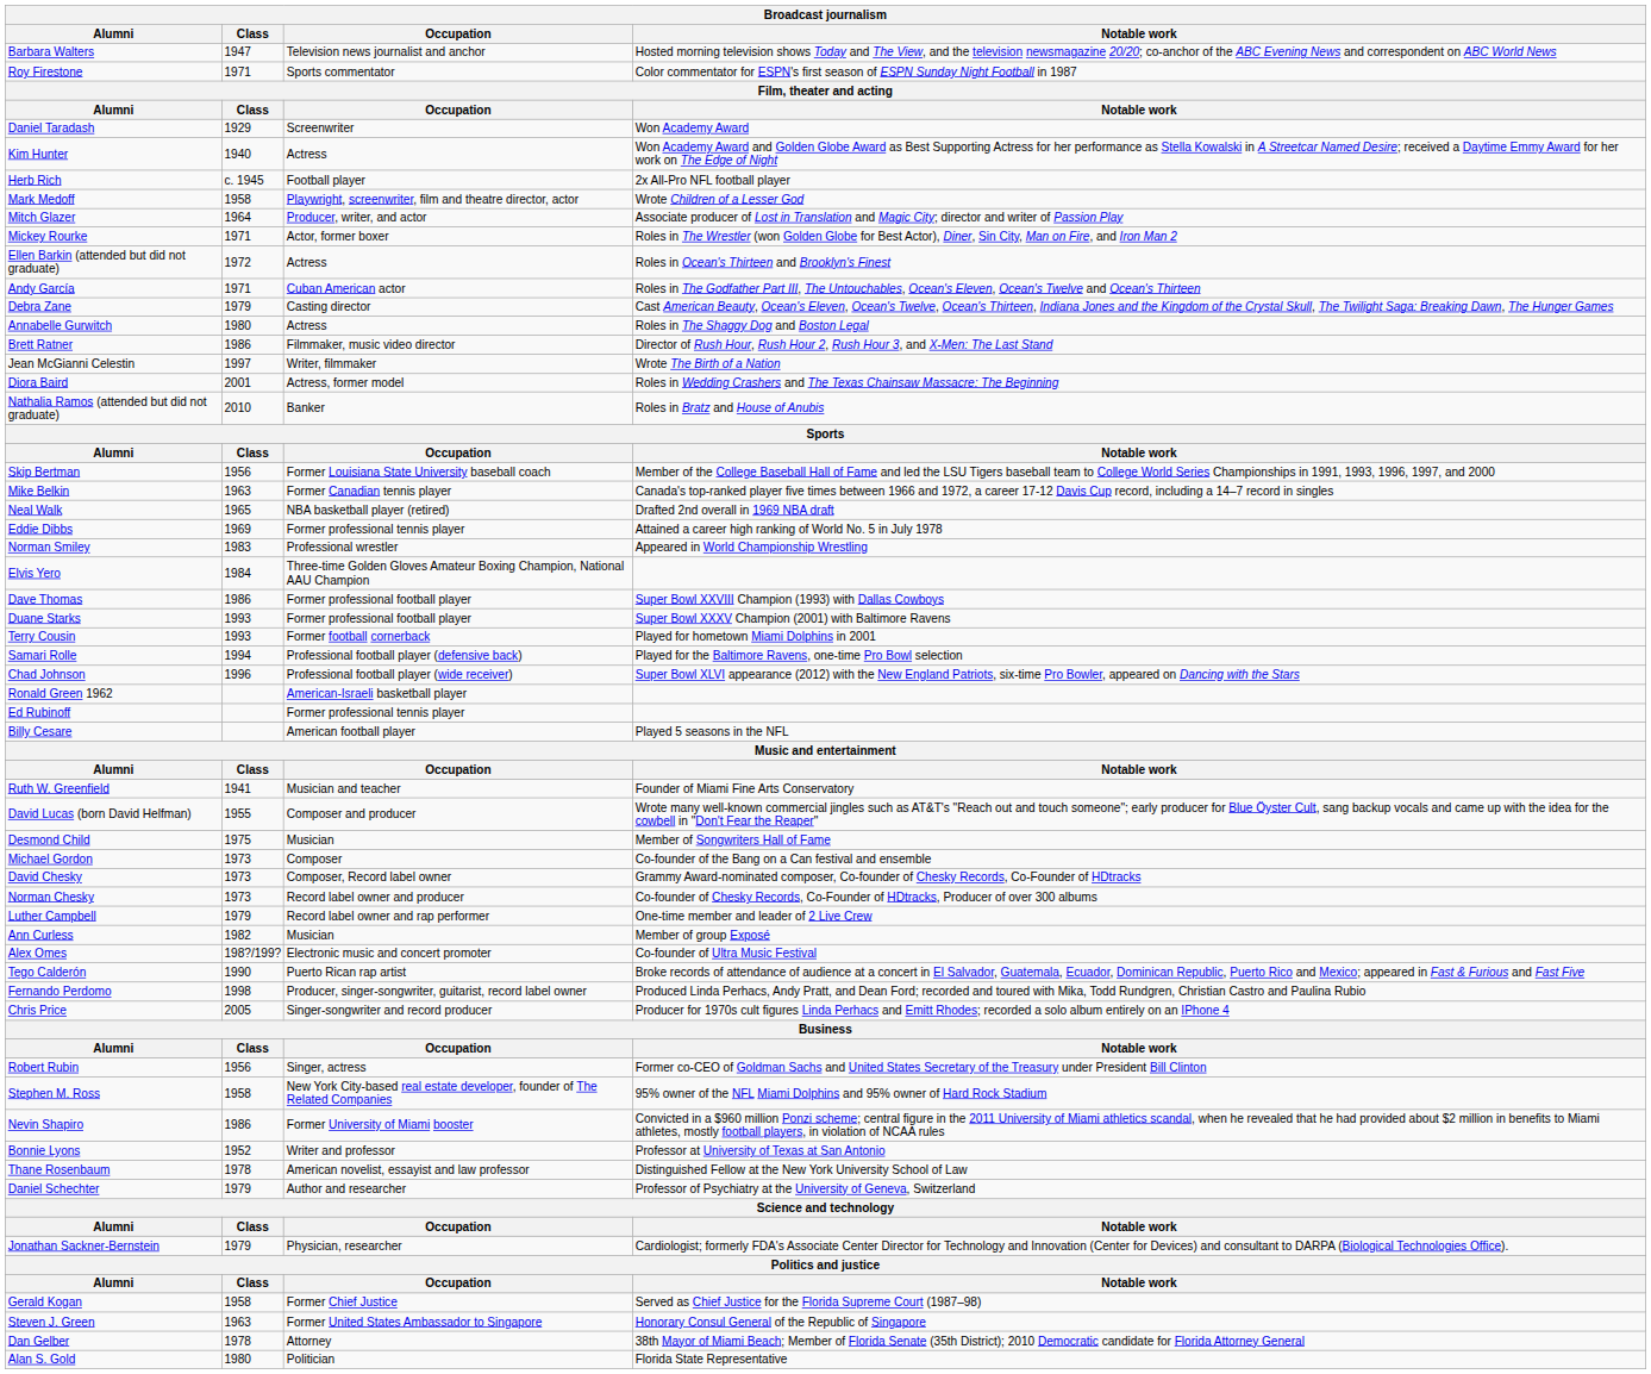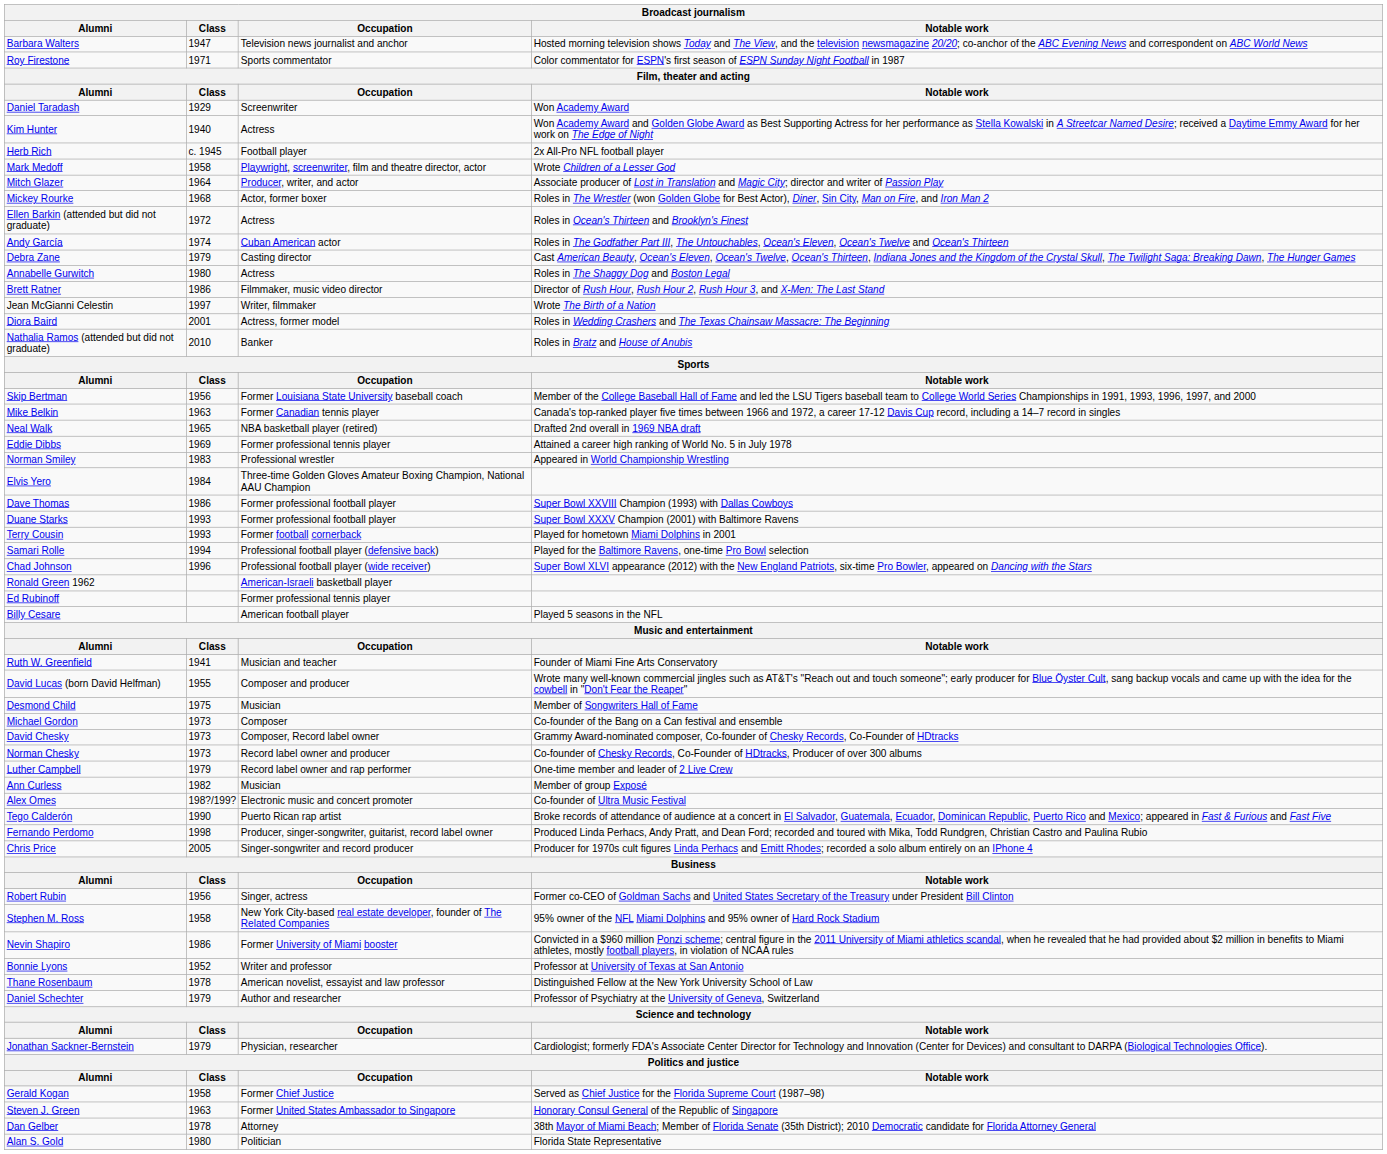 <table class="wikitable" style="font-size:90%">
 <tr style="text-align:center;">
 <th colspan=4>Broadcast journalism</th>
 </tr>
 <tr style="text-align:center;">
 <th>Alumni</th>
 <th>Class</th>
 <th>Occupation</th>
 <th>Notable work</th>
 </tr>
 <tr>
 <td><a href='#'>Barbara Walters</a></td>
 <td>1947</td>
 <td>Television news journalist and anchor</td>
 <td>Hosted morning television shows <em><a href='#'>Today</a></em> and <em><a href='#'>The View</a></em>, and the <a href='#'>television</a> <a href='#'>newsmagazine</a> <em><a href='#'>20/20</a></em>; co-anchor of the <em><a href='#'>ABC Evening News</a></em> and correspondent on <em><a href='#'>ABC World News</a></em></td>
 </tr>
 <tr>
 <td><a href='#'>Roy Firestone</a></td>
 <td>1971</td>
 <td>Sports commentator</td>
 <td>Color commentator for <a href='#'>ESPN</a>'s first season of <em><a href='#'>ESPN Sunday Night Football</a></em> in 1987</td>
 </tr>
 <tr>
 <th colspan="4">Film, theater and acting</th>
 </tr>
 <tr style="background:#ccc; text-align:center;">
 <th>Alumni</th>
 <th>Class</th>
 <th>Occupation</th>
 <th>Notable work</th>
 </tr>
 <tr>
 <td><a href='#'>Daniel Taradash</a></td>
 <td>1929</td>
 <td>Screenwriter</td>
 <td>Won <a href='#'>Academy Award</a></td>
 </tr>
 <tr>
 <td><a href='#'>Kim Hunter</a></td>
 <td>1940</td>
 <td>Actress</td>
 <td>Won <a href='#'>Academy Award</a> and <a href='#'>Golden Globe Award</a> as Best Supporting Actress for her performance as <a href='#'>Stella Kowalski</a> in <em><a href='#'>A Streetcar Named Desire</a></em>; received a <a href='#'>Daytime Emmy Award</a> for her work on <em><a href='#'>The Edge of Night</a></em></td>
 </tr>
 <tr>
 <td><a href='#'>Herb Rich</a></td>
 <td>c. 1945</td>
 <td>Football player</td>
 <td>2x All-Pro NFL football player</td>
 </tr>
 <tr>
 <td><a href='#'>Mark Medoff</a></td>
 <td>1958</td>
 <td><a href='#'>Playwright</a>, <a href='#'>screenwriter</a>, film and theatre director, actor</td>
 <td>Wrote <em><a href='#'>Children of a Lesser God</a></em></td>
 </tr>
 <tr>
 <td><a href='#'>Mitch Glazer</a></td>
 <td>1964</td>
 <td><a href='#'>Producer</a>, writer, and actor</td>
 <td>Associate producer of <em><a href='#'>Lost in Translation</a></em> and <em><a href='#'>Magic City</a></em>; director and writer of <em><a href='#'>Passion Play</a></em></td>
 </tr>
 <tr>
 <td><a href='#'>Mickey Rourke</a></td>
-<td>1971</td>
+<td>1968</td>
 <td>Actor, former boxer</td>
 <td>Roles in <em><a href='#'>The Wrestler</a></em> (won <a href='#'>Golden Globe</a> for Best Actor), <em><a href='#'>Diner</a></em>, <a href='#'>Sin City</a>, <em><a href='#'>Man on Fire</a></em>, and <em><a href='#'>Iron Man 2</a></em></td>
 </tr>
 <tr>
 <td><a href='#'>Ellen Barkin</a> (attended but did not graduate)</td>
 <td>1972</td>
 <td>Actress</td>
 <td>Roles in <em><a href='#'>Ocean's Thirteen</a></em> and <em><a href='#'>Brooklyn's Finest</a></em></td>
 </tr>
 <tr>
 <td><a href='#'>Andy García</a></td>
-<td>1971</td>
+<td>1974</td>
 <td><a href='#'>Cuban American</a> actor</td>
 <td>Roles in <em><a href='#'>The Godfather Part III</a></em>, <em><a href='#'>The Untouchables</a></em>, <em><a href='#'>Ocean's Eleven</a></em>, <em><a href='#'>Ocean's Twelve</a></em> and <em><a href='#'>Ocean's Thirteen</a></em></td>
 </tr>
 <tr>
 <td><a href='#'>Debra Zane</a></td>
 <td>1979</td>
 <td>Casting director</td>
 <td>Cast <em><a href='#'>American Beauty</a></em>, <em><a href='#'>Ocean's Eleven</a></em>, <em><a href='#'>Ocean's Twelve</a></em>, <em><a href='#'>Ocean's Thirteen</a></em>, <em><a href='#'>Indiana Jones and the Kingdom of the Crystal Skull</a></em>, <em><a href='#'>The Twilight Saga: Breaking Dawn</a></em>, <em><a href='#'>The Hunger Games</a></em></td>
 </tr>
 <tr>
 <td><a href='#'>Annabelle Gurwitch</a></td>
 <td>1980</td>
 <td>Actress</td>
 <td>Roles in <em><a href='#'>The Shaggy Dog</a></em> and <em><a href='#'>Boston Legal</a></em></td>
 </tr>
 <tr>
 <td><a href='#'>Brett Ratner</a></td>
 <td>1986</td>
 <td>Filmmaker, music video director</td>
 <td>Director of <em><a href='#'>Rush Hour</a></em>, <em><a href='#'>Rush Hour 2</a></em>, <em><a href='#'>Rush Hour 3</a></em>, and <em><a href='#'>X-Men: The Last Stand</a></em></td>
 </tr>
 <tr>
 <td>Jean McGianni Celestin</td>
 <td>1997</td>
 <td>Writer, filmmaker</td>
 <td>Wrote <em><a href='#'>The Birth of a Nation</a></em></td>
 </tr>
 <tr>
 <td><a href='#'>Diora Baird</a></td>
 <td>2001</td>
 <td>Actress, former model</td>
 <td>Roles in <em><a href='#'>Wedding Crashers</a></em> and <em><a href='#'>The Texas Chainsaw Massacre: The Beginning</a></em></td>
 </tr>
 <tr>
 <td><a href='#'>Nathalia Ramos</a> (attended but did not graduate)</td>
 <td>2010</td>
 <td>Banker</td>
 <td>Roles in <em><a href='#'>Bratz</a></em> and <em><a href='#'>House of Anubis</a></em></td>
 </tr>
 <tr>
 <th colspan="4">Sports</th>
 </tr>
 <tr style="background:#ccc; text-align:center;">
 <th>Alumni</th>
 <th>Class</th>
 <th>Occupation</th>
 <th>Notable work</th>
 </tr>
 <tr>
 <td><a href='#'>Skip Bertman</a></td>
 <td>1956</td>
 <td>Former <a href='#'>Louisiana State University</a> baseball coach</td>
 <td>Member of the <a href='#'>College Baseball Hall of Fame</a> and led the LSU Tigers baseball team to <a href='#'>College World Series</a> Championships in 1991, 1993, 1996, 1997, and 2000</td>
 </tr>
 <tr>
 <td><a href='#'>Mike Belkin</a></td>
 <td>1963</td>
 <td>Former <a href='#'>Canadian</a> tennis player</td>
 <td>Canada's top-ranked player five times between 1966 and 1972, a career 17-12 <a href='#'>Davis Cup</a> record, including a 14–7 record in singles</td>
 </tr>
 <tr>
 <td><a href='#'>Neal Walk</a></td>
 <td>1965</td>
 <td>NBA basketball player (retired)</td>
 <td>Drafted 2nd overall in <a href='#'>1969 NBA draft</a></td>
 </tr>
 <tr>
 <td><a href='#'>Eddie Dibbs</a></td>
 <td>1969</td>
 <td>Former professional tennis player</td>
 <td>Attained a career high ranking of World No. 5 in July 1978</td>
 </tr>
 <tr>
 <td><a href='#'>Norman Smiley</a></td>
 <td>1983</td>
 <td>Professional wrestler</td>
 <td>Appeared in <a href='#'>World Championship Wrestling</a></td>
 </tr>
 <tr>
 <td><a href='#'>Elvis Yero</a></td>
 <td>1984</td>
 <td>Three-time Golden Gloves Amateur Boxing Champion, National AAU Champion</td>
 </tr>
 <tr>
 <td><a href='#'>Dave Thomas</a></td>
 <td>1986</td>
 <td>Former professional football player</td>
 <td><a href='#'>Super Bowl XXVIII</a> Champion (1993) with <a href='#'>Dallas Cowboys</a></td>
 </tr>
 <tr>
 <td><a href='#'>Duane Starks</a></td>
 <td>1993</td>
 <td>Former professional football player</td>
 <td><a href='#'>Super Bowl XXXV</a> Champion (2001) with Baltimore Ravens</td>
 </tr>
 <tr>
 <td><a href='#'>Terry Cousin</a></td>
 <td>1993</td>
 <td>Former <a href='#'>football</a> <a href='#'>cornerback</a></td>
 <td>Played for hometown <a href='#'>Miami Dolphins</a> in 2001</td>
 </tr>
 <tr>
 <td><a href='#'>Samari Rolle</a></td>
 <td>1994</td>
 <td>Professional football player (<a href='#'>defensive back</a>)</td>
 <td>Played for the <a href='#'>Baltimore Ravens</a>, one-time <a href='#'>Pro Bowl</a> selection</td>
 </tr>
 <tr>
 <td><a href='#'>Chad Johnson</a></td>
 <td>1996</td>
 <td>Professional football player (<a href='#'>wide receiver</a>)</td>
 <td><a href='#'>Super Bowl XLVI</a> appearance (2012) with the <a href='#'>New England Patriots</a>, six-time <a href='#'>Pro Bowler</a>, appeared on <em><a href='#'>Dancing with the Stars</a></em></td>
 </tr>
 <tr>
 <td><a href='#'>Ronald Green</a> 1962</td>
 <td></td>
 <td><a href='#'>American-Israeli</a> basketball player</td>
 </tr>
 <tr>
 <td><a href='#'>Ed Rubinoff</a></td>
 <td></td>
 <td>Former professional tennis player</td>
 <td></td>
 </tr>
 <tr>
 <td><a href='#'>Billy Cesare</a></td>
 <td></td>
 <td>American football player</td>
 <td>Played 5 seasons in the NFL</td>
 </tr>
 <tr>
 <th colspan="4">Music and entertainment</th>
 </tr>
 <tr style="background:#ccc; text-align:center;">
 <th>Alumni</th>
 <th>Class</th>
 <th>Occupation</th>
 <th>Notable work</th>
 </tr>
 <tr>
 <td><a href='#'>Ruth W. Greenfield</a></td>
 <td>1941</td>
 <td>Musician and teacher</td>
 <td>Founder of Miami Fine Arts Conservatory</td>
 </tr>
 <tr>
 <td><a href='#'>David Lucas</a> (born David Helfman)</td>
 <td>1955</td>
 <td>Composer and producer</td>
 <td>Wrote many well-known commercial jingles such as AT&T's "Reach out and touch someone"; early producer for <a href='#'>Blue Öyster Cult</a>, sang backup vocals and came up with the idea for the <a href='#'>cowbell</a> in "<a href='#'>Don't Fear the Reaper</a>"</td>
 </tr>
 <tr>
 <td><a href='#'>Desmond Child</a></td>
 <td>1975</td>
 <td>Musician</td>
 <td>Member of <a href='#'>Songwriters Hall of Fame</a></td>
 </tr>
 <tr>
 <td><a href='#'>Michael Gordon</a></td>
 <td>1973</td>
 <td>Composer</td>
 <td>Co-founder of the Bang on a Can festival and ensemble</td>
 </tr>
 <tr>
 <td><a href='#'>David Chesky</a></td>
 <td>1973</td>
 <td>Composer, Record label owner</td>
 <td>Grammy Award-nominated composer, Co-founder of <a href='#'>Chesky Records</a>, Co-Founder of <a href='#'>HDtracks</a></td>
 </tr>
 <tr>
 <td><a href='#'>Norman Chesky</a></td>
 <td>1973</td>
 <td>Record label owner and producer</td>
 <td>Co-founder of <a href='#'>Chesky Records</a>, Co-Founder of <a href='#'>HDtracks</a>, Producer of over 300 albums</td>
 </tr>
 <tr>
 <td><a href='#'>Luther Campbell</a></td>
 <td>1979</td>
 <td>Record label owner and rap performer</td>
 <td>One-time member and leader of <a href='#'>2 Live Crew</a></td>
 </tr>
 <tr>
 <td><a href='#'>Ann Curless</a></td>
 <td>1982</td>
 <td>Musician</td>
 <td>Member of group <a href='#'>Exposé</a></td>
 </tr>
 <tr>
 <td><a href='#'>Alex Omes</a></td>
 <td>198?/199?</td>
 <td>Electronic music and concert promoter</td>
 <td>Co-founder of <a href='#'>Ultra Music Festival</a></td>
 </tr>
 <tr>
 <td><a href='#'>Tego Calderón</a></td>
 <td>1990</td>
 <td>Puerto Rican rap artist</td>
 <td>Broke records of attendance of audience at a concert in <a href='#'>El Salvador</a>, <a href='#'>Guatemala</a>, <a href='#'>Ecuador</a>, <a href='#'>Dominican Republic</a>, <a href='#'>Puerto Rico</a> and <a href='#'>Mexico</a>; appeared in <em><a href='#'>Fast & Furious</a></em> and  <em><a href='#'>Fast Five</a></em></td>
 </tr>
 <tr>
 <td><a href='#'>Fernando Perdomo</a></td>
 <td>1998</td>
 <td>Producer, singer-songwriter, guitarist, record label owner</td>
 <td>Produced Linda Perhacs, Andy Pratt, and Dean Ford; recorded and toured with Mika, Todd Rundgren, Christian Castro and Paulina Rubio</td>
 </tr>
 <tr>
 <td><a href='#'>Chris Price</a></td>
 <td>2005</td>
 <td>Singer-songwriter and record producer</td>
 <td>Producer for 1970s cult figures <a href='#'>Linda Perhacs</a> and <a href='#'>Emitt Rhodes</a>; recorded a solo album entirely on an <a href='#'>IPhone 4</a></td>
 </tr>
 <tr>
 <th colspan="4">Business</th>
 </tr>
 <tr style="background:#ccc; text-align:center;">
 <th>Alumni</th>
 <th>Class</th>
 <th>Occupation</th>
 <th>Notable work</th>
 </tr>
 <tr>
 <td><a href='#'>Robert Rubin</a></td>
 <td>1956</td>
 <td>Singer, actress</td>
 <td>Former co-CEO of <a href='#'>Goldman Sachs</a> and <a href='#'>United States Secretary of the Treasury</a> under President <a href='#'>Bill Clinton</a></td>
 </tr>
 <tr>
 <td><a href='#'>Stephen M. Ross</a></td>
 <td>1958</td>
 <td>New York City-based <a href='#'>real estate developer</a>, founder of <a href='#'>The Related Companies</a></td>
 <td>95% owner of the <a href='#'>NFL</a> <a href='#'>Miami Dolphins</a> and 95% owner of <a href='#'>Hard Rock Stadium</a></td>
 </tr>
 <tr>
 <td><a href='#'>Nevin Shapiro</a></td>
 <td>1986</td>
 <td>Former <a href='#'>University of Miami</a> <a href='#'>booster</a></td>
 <td>Convicted in a $960 million <a href='#'>Ponzi scheme</a>; central figure in the <a href='#'>2011 University of Miami athletics scandal</a>, when he revealed that he had provided about $2 million in benefits to Miami athletes, mostly <a href='#'>football players</a>, in violation of NCAA rules</td>
 </tr>
 <tr>
 <td><a href='#'>Bonnie Lyons</a></td>
 <td>1952</td>
 <td>Writer and professor</td>
 <td>Professor at <a href='#'>University of Texas at San Antonio</a></td>
 </tr>
 <tr>
 <td><a href='#'>Thane Rosenbaum</a></td>
 <td>1978</td>
 <td>American novelist, essayist and law professor</td>
 <td>Distinguished Fellow at the New York University School of Law</td>
 </tr>
 <tr>
 <td><a href='#'>Daniel Schechter</a></td>
 <td>1979</td>
 <td>Author and researcher</td>
 <td>Professor of Psychiatry at the <a href='#'>University of Geneva</a>, Switzerland</td>
 </tr>
 <tr>
 <th colspan="4">Science and technology</th>
 </tr>
 <tr style="background:#ccc; text-align:center;">
 <th>Alumni</th>
 <th>Class</th>
 <th>Occupation</th>
 <th>Notable work</th>
 </tr>
 <tr>
 <td><a href='#'>Jonathan Sackner-Bernstein</a></td>
 <td>1979</td>
 <td>Physician, researcher</td>
 <td>Cardiologist; formerly FDA's Associate Center Director for Technology and Innovation (Center for Devices) and consultant to DARPA (<a href='#'>Biological Technologies Office</a>).</td>
 </tr>
 <tr>
 <th colspan="4">Politics and justice</th>
 </tr>
 <tr style="background:#ccc; text-align:center;">
 <th>Alumni</th>
 <th>Class</th>
 <th>Occupation</th>
 <th>Notable work</th>
 </tr>
 <tr>
 <td><a href='#'>Gerald Kogan</a></td>
 <td>1958</td>
 <td>Former <a href='#'>Chief Justice</a></td>
 <td>Served as <a href='#'>Chief Justice</a> for the <a href='#'>Florida Supreme Court</a> (1987–98)</td>
 </tr>
 <tr>
 <td><a href='#'>Steven J. Green</a></td>
 <td>1963</td>
 <td>Former <a href='#'>United States Ambassador to Singapore</a></td>
 <td><a href='#'>Honorary Consul General</a> of the Republic of <a href='#'>Singapore</a></td>
 </tr>
 <tr>
 <td><a href='#'>Dan Gelber</a></td>
 <td>1978</td>
 <td>Attorney</td>
 <td>38th <a href='#'>Mayor of Miami Beach</a>; Member of <a href='#'>Florida Senate</a> (35th District); 2010 <a href='#'>Democratic</a> candidate for <a href='#'>Florida Attorney General</a></td>
 </tr>
 <tr>
 <td><a href='#'>Alan S. Gold</a></td>
 <td>1980</td>
 <td>Politician</td>
 <td>Florida State Representative</td>
 </tr>
 </table>
